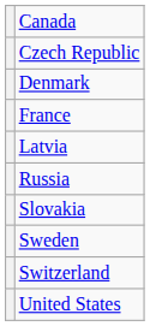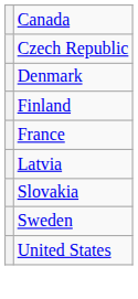 <table class="wikitable" style="font-size:90%;">
 <tr>
 <th scope=row></th>
 <td><a href='#'>Canada</a></td>
 </tr>
 <tr>
 <th scope=row></th>
 <td><a href='#'>Czech Republic</a></td>
 </tr>
 <tr>
 <th scope=row></th>
 <td><a href='#'>Denmark</a></td>
 </tr>
 <tr>
 <th scope=row></th>
+<td><a href='#'>Finland</a></td>
+</tr>
+<tr>
+<th scope=row></th>
 <td><a href='#'>France</a></td>
 </tr>
 <tr>
 <th scope=row></th>
 <td><a href='#'>Latvia</a></td>
-</tr>
-<tr>
-<th scope=row></th>
-<td><a href='#'>Russia</a></td>
 </tr>
 <tr>
 <th scope=row></th>
 <td><a href='#'>Slovakia</a></td>
 </tr>
 <tr>
 <th scope=row></th>
 <td><a href='#'>Sweden</a></td>
 </tr>
 <tr>
 <th scope=row></th>
-<td><a href='#'>Switzerland</a></td>
-</tr>
-<tr>
-<th scope=row></th>
 <td><a href='#'>United States</a></td>
 </tr>
 </table>
